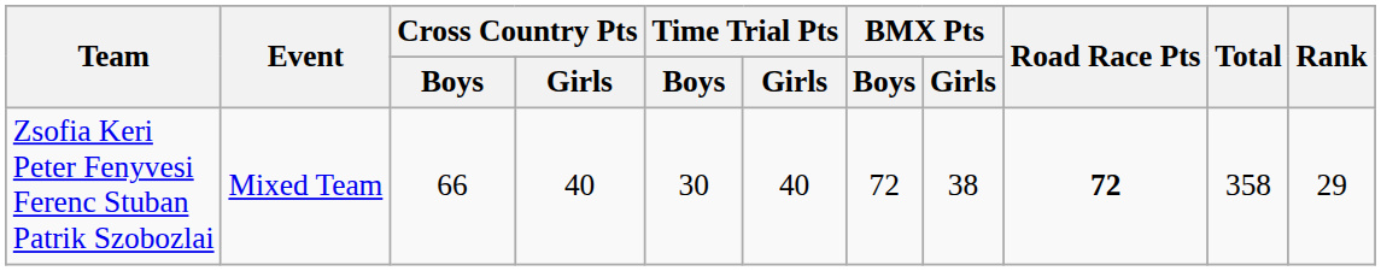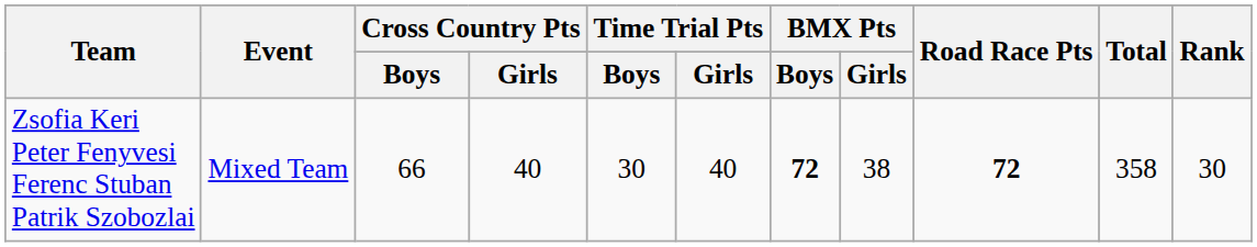 <table class="wikitable" border="1" style="font-size:90%">
 <tr>
 <th rowspan=2>Team</th>
 <th rowspan=2>Event</th>
 <th colspan=2>Cross Country Pts</th>
 <th colspan=2>Time Trial Pts</th>
 <th colspan=2>BMX Pts</th>
 <th rowspan=2>Road Race Pts</th>
 <th rowspan=2>Total</th>
 <th rowspan=2>Rank</th>
 </tr>
 <tr>
 <th>Boys</th>
 <th>Girls</th>
 <th>Boys</th>
 <th>Girls</th>
 <th>Boys</th>
 <th>Girls</th>
 </tr>
 <tr>
 <td><a href='#'>Zsofia Keri</a><br><a href='#'>Peter Fenyvesi</a><br><a href='#'>Ferenc Stuban</a><br><a href='#'>Patrik Szobozlai</a></td>
 <td><a href='#'>Mixed Team</a></td>
 <td align=center>66</td>
 <td align=center>40</td>
 <td align=center>30</td>
 <td align=center>40</td>
-<td align=center>72</td>
+<td align=center><strong>72</strong></td>
 <td align=center>38</td>
 <td align=center><strong>72</strong></td>
 <td align=center>358</td>
-<td align=center>29</td>
+<td align=center>30</td>
 </tr>
 </table>
